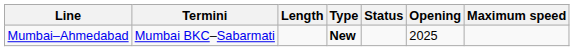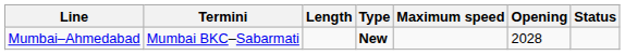 <table class="wikitable static-row-numbers static-row-header-hash"style="font-size:small;">
 <tr>
 <th>Line</th>
 <th>Termini</th>
 <th data-sort-type="number">Length</th>
 <th>Type</th>
+<th>Maximum speed</th>
+<th>Opening</th>
 <th>Status</th>
-<th>Opening</th>
-<th>Maximum speed</th>
 </tr>
 <tr>
 <td><a href='#'>Mumbai–Ahmedabad</a></td>
 <td><a href='#'>Mumbai BKC</a>–<a href='#'>Sabarmati</a></td>
 <td></td>
 <td><strong>New</strong></td>
 <td></td>
-<td>2025</td>
+<td>2028</td>
 <td></td>
 </tr>
 </table>
